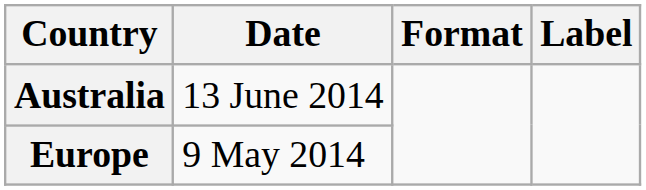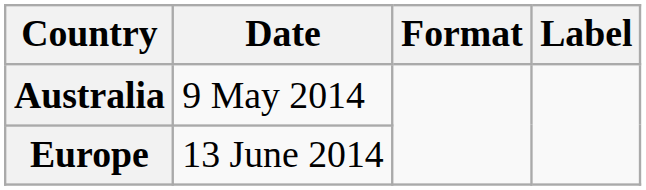 <table class="wikitable sortable plainrowheaders">
 <tr>
 <th scope="col">Country</th>
 <th scope="col">Date</th>
 <th scope="col">Format</th>
 <th scope="col">Label</th>
 </tr>
 <tr>
 <th scope="row">Australia</th>
-<td>13 June 2014</td>
+<td>9 May 2014</td>
 <td rowspan="2"></td>
 <td rowspan="2"></td>
 </tr>
 <tr>
 <th scope="row">Europe</th>
-<td>9 May 2014</td>
+<td>13 June 2014</td>
 </tr>
 </table>
